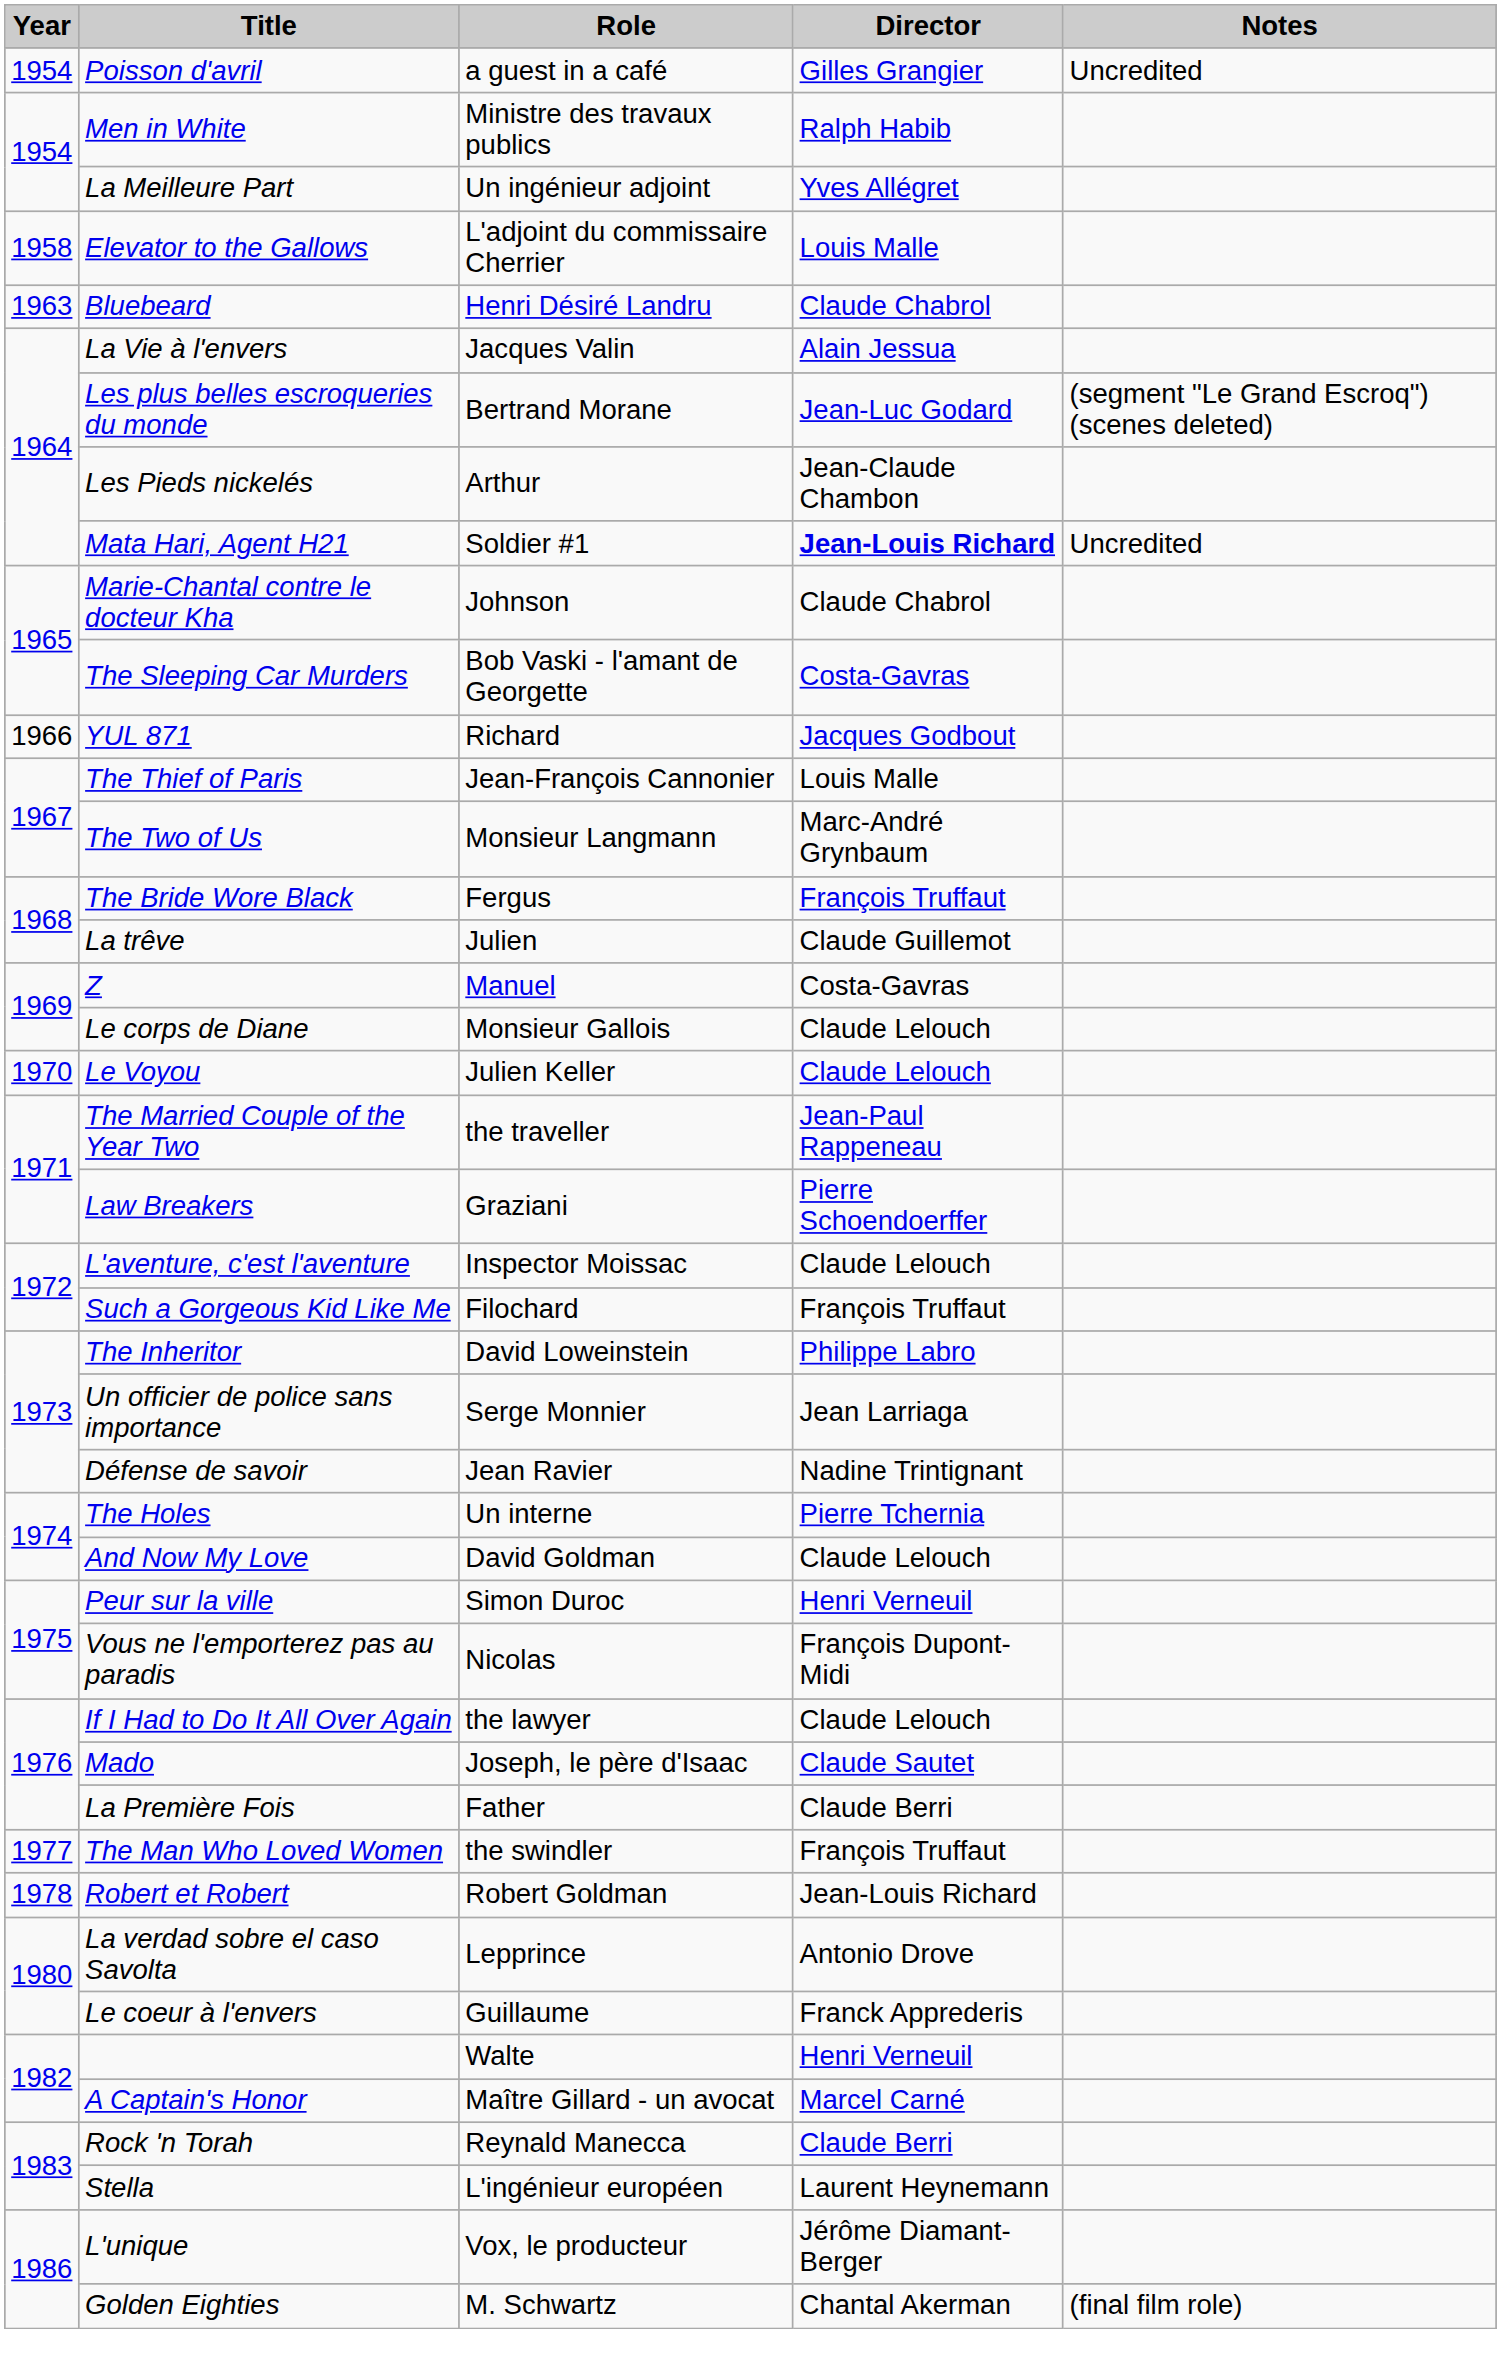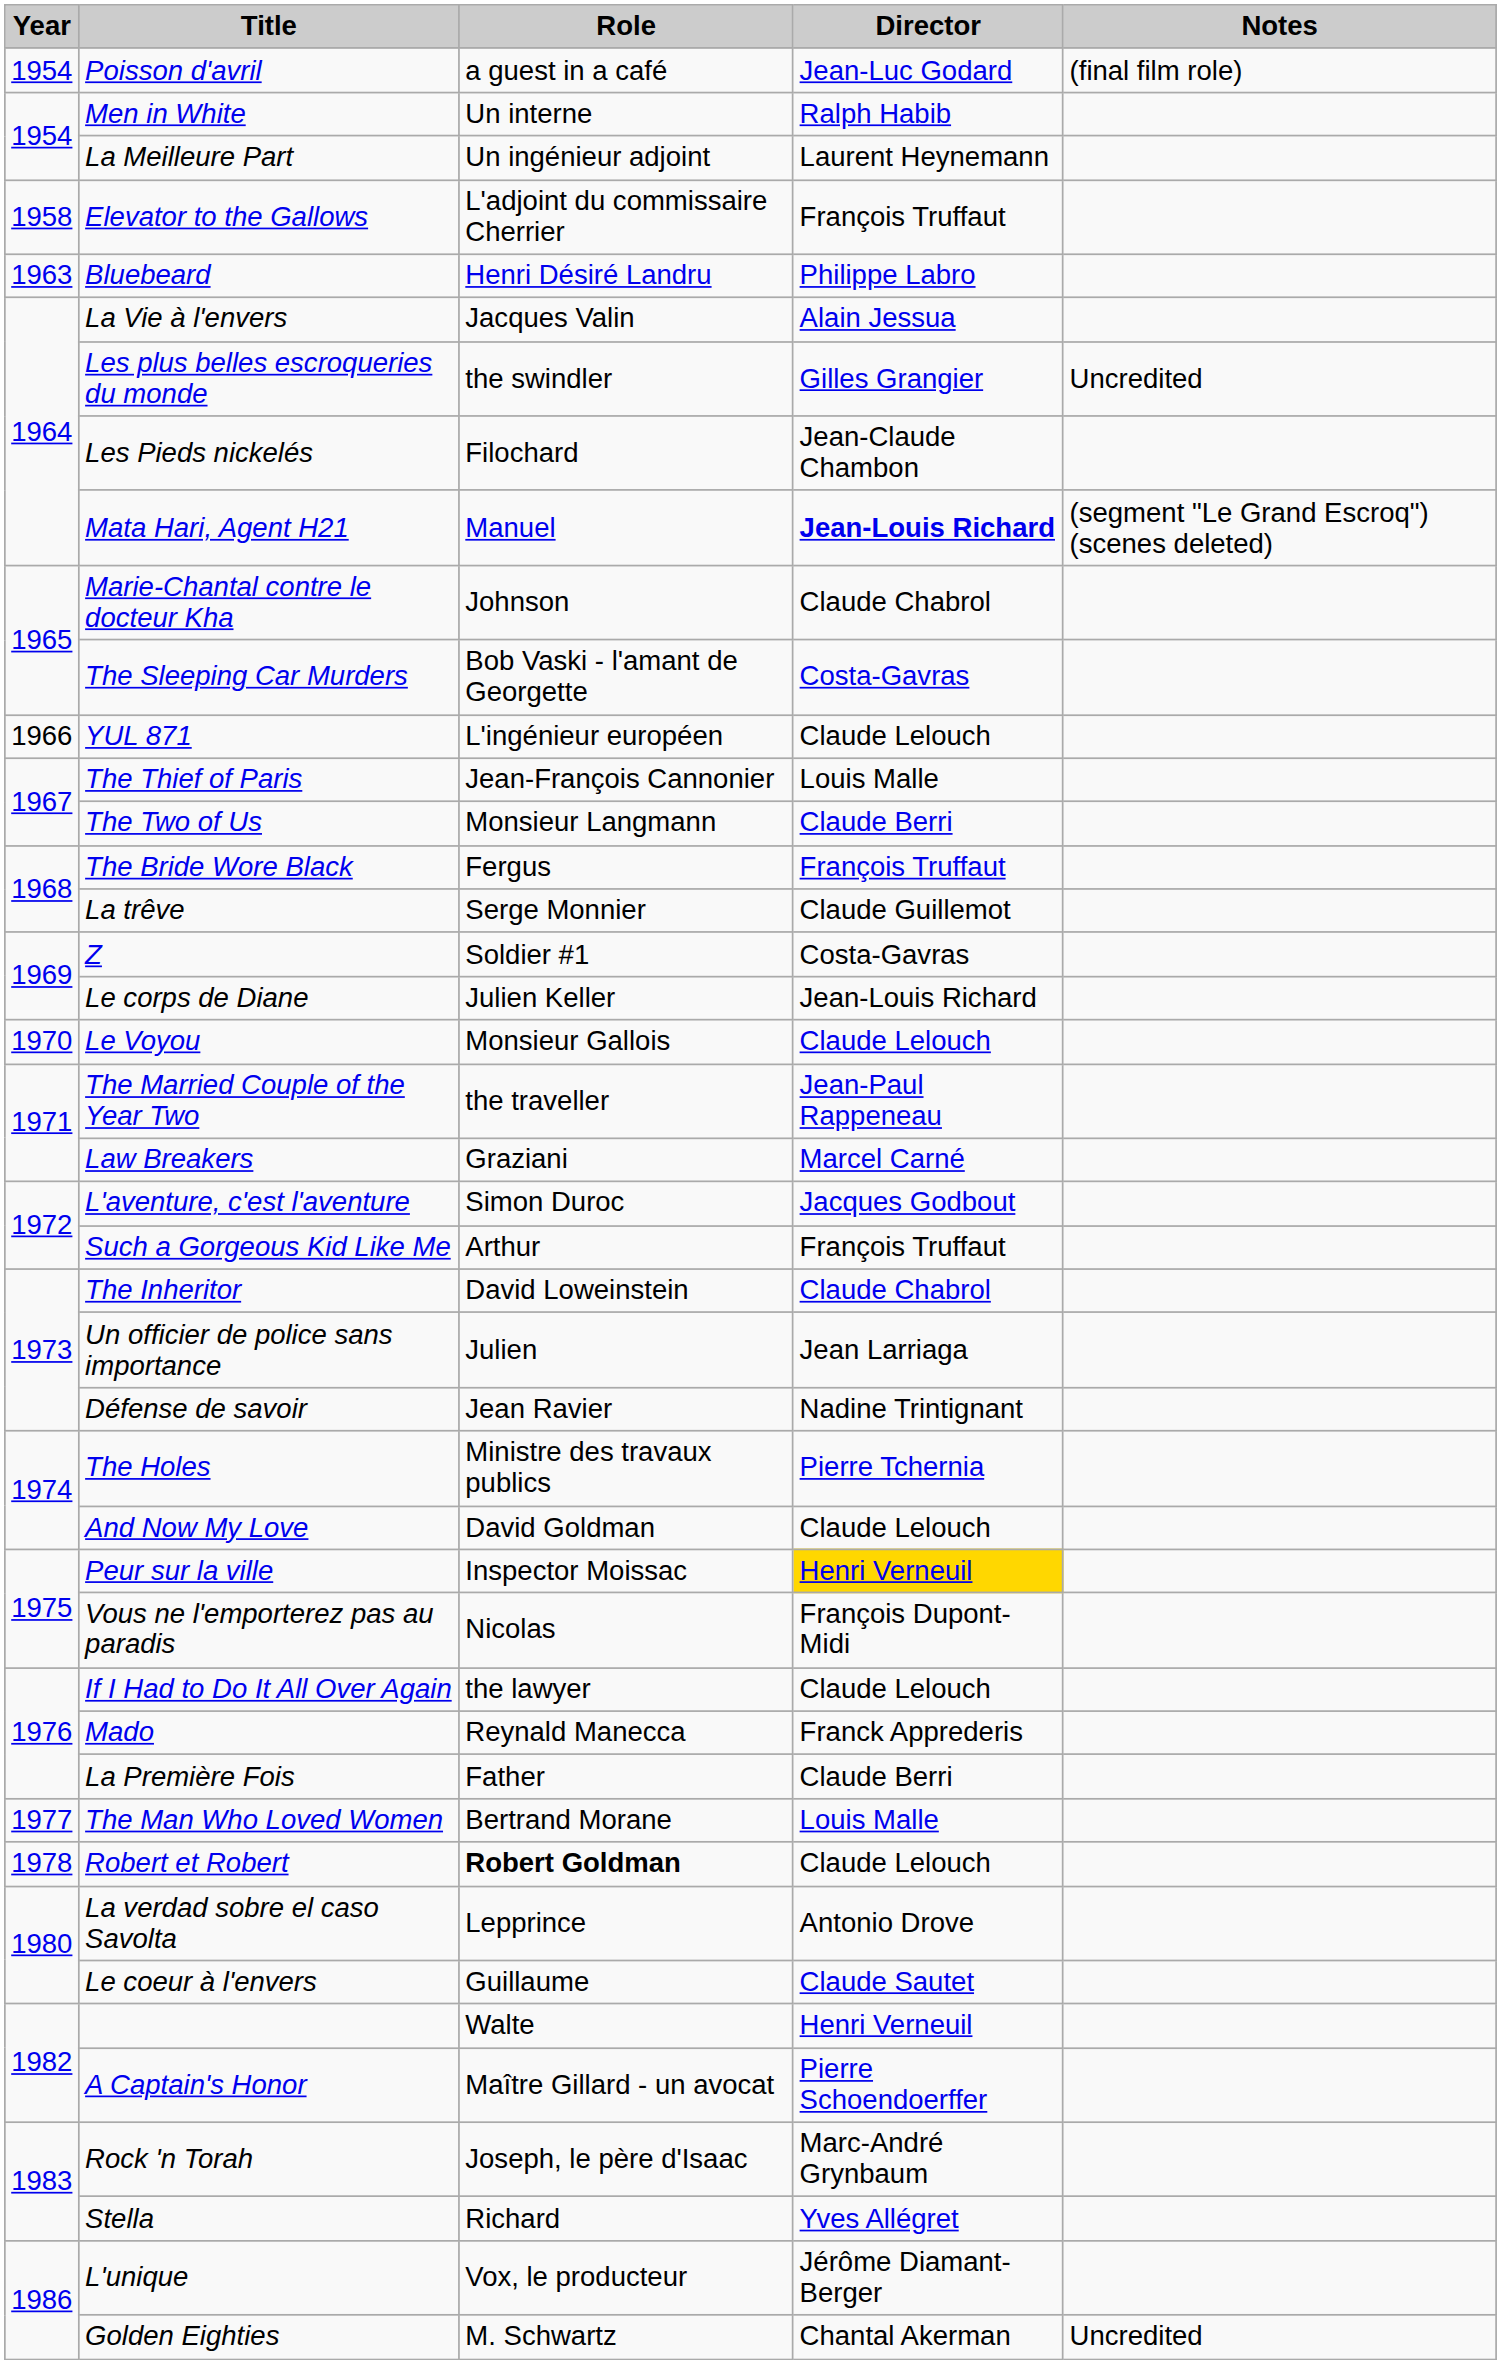 <table class="wikitable">
 <tr>
 <th style="background: #CCCCCC;">Year</th>
 <th style="background: #CCCCCC;">Title</th>
 <th style="background: #CCCCCC;">Role</th>
 <th style="background: #CCCCCC;">Director</th>
 <th style="background: #CCCCCC;">Notes</th>
 </tr>
 <tr>
 <td><a href='#'>1954</a></td>
 <td><em><a href='#'>Poisson d'avril</a></em></td>
 <td>a guest in a café</td>
-<td><a href='#'>Gilles Grangier</a></td>
-<td>Uncredited</td>
+<td><a href='#'>Jean-Luc Godard</a></td>
+<td>(final film role)</td>
 </tr>
 <tr>
 <td rowspan=2><a href='#'>1954</a></td>
 <td><em><a href='#'>Men in White</a></em></td>
-<td>Ministre des travaux publics</td>
+<td>Un interne</td>
 <td><a href='#'>Ralph Habib</a></td>
 <td></td>
 </tr>
 <tr>
 <td><em>La Meilleure Part</em></td>
 <td>Un ingénieur adjoint</td>
-<td><a href='#'>Yves Allégret</a></td>
+<td>Laurent Heynemann</td>
 <td></td>
 </tr>
 <tr>
 <td><a href='#'>1958</a></td>
 <td><em><a href='#'>Elevator to the Gallows</a></em></td>
 <td>L'adjoint du commissaire Cherrier</td>
-<td><a href='#'>Louis Malle</a></td>
+<td>François Truffaut</td>
 <td></td>
 </tr>
 <tr>
 <td><a href='#'>1963</a></td>
 <td><em><a href='#'>Bluebeard</a></em></td>
 <td><a href='#'>Henri Désiré Landru</a></td>
-<td><a href='#'>Claude Chabrol</a></td>
+<td><a href='#'>Philippe Labro</a></td>
 <td></td>
 </tr>
 <tr>
 <td rowspan=4><a href='#'>1964</a></td>
 <td><em>La Vie à l'envers</em></td>
 <td>Jacques Valin</td>
 <td><a href='#'>Alain Jessua</a></td>
 <td></td>
 </tr>
 <tr>
 <td><em><a href='#'>Les plus belles escroqueries du monde</a></em></td>
-<td>Bertrand Morane</td>
-<td><a href='#'>Jean-Luc Godard</a></td>
-<td>(segment "Le Grand Escroq") (scenes deleted)</td>
+<td>the swindler</td>
+<td><a href='#'>Gilles Grangier</a></td>
+<td>Uncredited</td>
 </tr>
 <tr>
 <td><em>Les Pieds nickelés</em></td>
-<td>Arthur</td>
+<td>Filochard</td>
 <td>Jean-Claude Chambon</td>
 <td></td>
 </tr>
 <tr>
 <td><em><a href='#'>Mata Hari, Agent H21</a></em></td>
-<td>Soldier #1</td>
+<td><a href='#'>Manuel</a></td>
 <td><strong><a href='#'>Jean-Louis Richard</a></strong></td>
-<td>Uncredited</td>
+<td>(segment "Le Grand Escroq") (scenes deleted)</td>
 </tr>
 <tr>
 <td rowspan=2><a href='#'>1965</a></td>
 <td><em><a href='#'>Marie-Chantal contre le docteur Kha</a></em></td>
 <td>Johnson</td>
 <td>Claude Chabrol</td>
 <td></td>
 </tr>
 <tr>
 <td><em><a href='#'>The Sleeping Car Murders</a></em></td>
 <td>Bob Vaski - l'amant de Georgette</td>
 <td><a href='#'>Costa-Gavras</a></td>
 <td></td>
 </tr>
 <tr>
 <td>1966</td>
 <td><em><a href='#'>YUL 871</a></em></td>
-<td>Richard</td>
-<td><a href='#'>Jacques Godbout</a></td>
+<td>L'ingénieur européen</td>
+<td>Claude Lelouch</td>
 <td></td>
 </tr>
 <tr>
 <td rowspan=2><a href='#'>1967</a></td>
 <td><em><a href='#'>The Thief of Paris</a></em></td>
 <td>Jean-François Cannonier</td>
 <td>Louis Malle</td>
 <td></td>
 </tr>
 <tr>
 <td><em><a href='#'>The Two of Us</a></em></td>
 <td>Monsieur Langmann</td>
-<td>Marc-André Grynbaum</td>
+<td><a href='#'>Claude Berri</a></td>
 <td></td>
 </tr>
 <tr>
 <td rowspan=2><a href='#'>1968</a></td>
 <td><em><a href='#'>The Bride Wore Black</a></em></td>
 <td>Fergus</td>
 <td><a href='#'>François Truffaut</a></td>
 <td></td>
 </tr>
 <tr>
 <td><em>La trêve</em></td>
-<td>Julien</td>
+<td>Serge Monnier</td>
 <td>Claude Guillemot</td>
 <td></td>
 </tr>
 <tr>
 <td rowspan=2><a href='#'>1969</a></td>
 <td><em><a href='#'>Z</a></em></td>
-<td><a href='#'>Manuel</a></td>
+<td>Soldier #1</td>
 <td>Costa-Gavras</td>
 <td></td>
 </tr>
 <tr>
 <td><em>Le corps de Diane</em></td>
-<td>Monsieur Gallois</td>
-<td>Claude Lelouch</td>
+<td>Julien Keller</td>
+<td>Jean-Louis Richard</td>
 <td></td>
 </tr>
 <tr>
 <td><a href='#'>1970</a></td>
 <td><em><a href='#'>Le Voyou</a></em></td>
-<td>Julien Keller</td>
+<td>Monsieur Gallois</td>
 <td><a href='#'>Claude Lelouch</a></td>
 <td></td>
 </tr>
 <tr>
 <td rowspan=2><a href='#'>1971</a></td>
 <td><em><a href='#'>The Married Couple of the Year Two</a></em></td>
 <td>the traveller</td>
 <td><a href='#'>Jean-Paul Rappeneau</a></td>
 <td></td>
 </tr>
 <tr>
 <td><em><a href='#'>Law Breakers</a></em></td>
 <td>Graziani</td>
-<td><a href='#'>Pierre Schoendoerffer</a></td>
+<td><a href='#'>Marcel Carné</a></td>
 <td></td>
 </tr>
 <tr>
 <td rowspan=2><a href='#'>1972</a></td>
 <td><em><a href='#'>L'aventure, c'est l'aventure</a></em></td>
-<td>Inspector Moissac</td>
-<td>Claude Lelouch</td>
+<td>Simon Duroc</td>
+<td><a href='#'>Jacques Godbout</a></td>
 <td></td>
 </tr>
 <tr>
 <td><em><a href='#'>Such a Gorgeous Kid Like Me</a></em></td>
-<td>Filochard</td>
+<td>Arthur</td>
 <td>François Truffaut</td>
 <td></td>
 </tr>
 <tr>
 <td rowspan=3><a href='#'>1973</a></td>
 <td><em><a href='#'>The Inheritor</a></em></td>
 <td>David Loweinstein</td>
-<td><a href='#'>Philippe Labro</a></td>
+<td><a href='#'>Claude Chabrol</a></td>
 <td></td>
 </tr>
 <tr>
 <td><em>Un officier de police sans importance</em></td>
-<td>Serge Monnier</td>
+<td>Julien</td>
 <td>Jean Larriaga</td>
 <td></td>
 </tr>
 <tr>
 <td><em>Défense de savoir</em></td>
 <td>Jean Ravier</td>
 <td>Nadine Trintignant</td>
 <td></td>
 </tr>
 <tr>
 <td rowspan=2><a href='#'>1974</a></td>
 <td><em><a href='#'>The Holes</a></em></td>
-<td>Un interne</td>
+<td>Ministre des travaux publics</td>
 <td><a href='#'>Pierre Tchernia</a></td>
 <td></td>
 </tr>
 <tr>
 <td><em><a href='#'>And Now My Love</a></em></td>
 <td>David Goldman</td>
 <td>Claude Lelouch</td>
 <td></td>
 </tr>
 <tr>
 <td rowspan=2><a href='#'>1975</a></td>
 <td><em><a href='#'>Peur sur la ville</a></em></td>
-<td>Simon Duroc</td>
-<td><a href='#'>Henri Verneuil</a></td>
+<td>Inspector Moissac</td>
+<td style="background: gold;"><a href='#'>Henri Verneuil</a></td>
 <td></td>
 </tr>
 <tr>
 <td><em>Vous ne l'emporterez pas au paradis</em></td>
 <td>Nicolas</td>
 <td>François Dupont-Midi</td>
 <td></td>
 </tr>
 <tr>
 <td rowspan=3><a href='#'>1976</a></td>
 <td><em><a href='#'>If I Had to Do It All Over Again</a></em></td>
 <td>the lawyer</td>
 <td>Claude Lelouch</td>
 <td></td>
 </tr>
 <tr>
 <td><em><a href='#'>Mado</a></em></td>
-<td>Joseph, le père d'Isaac</td>
-<td><a href='#'>Claude Sautet</a></td>
+<td>Reynald Manecca</td>
+<td>Franck Apprederis</td>
 <td></td>
 </tr>
 <tr>
 <td><em>La Première Fois</em></td>
 <td>Father</td>
 <td>Claude Berri</td>
 <td></td>
 </tr>
 <tr>
 <td><a href='#'>1977</a></td>
 <td><em><a href='#'>The Man Who Loved Women</a></em></td>
-<td>the swindler</td>
-<td>François Truffaut</td>
+<td>Bertrand Morane</td>
+<td><a href='#'>Louis Malle</a></td>
 <td></td>
 </tr>
 <tr>
 <td><a href='#'>1978</a></td>
 <td><em><a href='#'>Robert et Robert</a></em></td>
-<td>Robert Goldman</td>
-<td>Jean-Louis Richard</td>
+<td><strong>Robert Goldman</strong></td>
+<td>Claude Lelouch</td>
 <td></td>
 </tr>
 <tr>
 <td rowspan=2><a href='#'>1980</a></td>
 <td><em>La verdad sobre el caso Savolta</em></td>
 <td>Lepprince</td>
 <td>Antonio Drove</td>
 <td></td>
 </tr>
 <tr>
 <td><em>Le coeur à l'envers</em></td>
 <td>Guillaume</td>
-<td>Franck Apprederis</td>
+<td><a href='#'>Claude Sautet</a></td>
 <td></td>
 </tr>
 <tr>
 <td rowspan=2><a href='#'>1982</a></td>
 <td><em></em></td>
 <td>Walte</td>
 <td><a href='#'>Henri Verneuil</a></td>
 <td></td>
 </tr>
 <tr>
 <td><em><a href='#'>A Captain's Honor</a></em></td>
 <td>Maître Gillard - un avocat</td>
-<td><a href='#'>Marcel Carné</a></td>
+<td><a href='#'>Pierre Schoendoerffer</a></td>
 <td></td>
 </tr>
 <tr>
 <td rowspan=2><a href='#'>1983</a></td>
 <td><em>Rock 'n Torah</em></td>
-<td>Reynald Manecca</td>
-<td><a href='#'>Claude Berri</a></td>
+<td>Joseph, le père d'Isaac</td>
+<td>Marc-André Grynbaum</td>
 <td></td>
 </tr>
 <tr>
 <td><em>Stella</em></td>
-<td>L'ingénieur européen</td>
-<td>Laurent Heynemann</td>
+<td>Richard</td>
+<td><a href='#'>Yves Allégret</a></td>
 <td></td>
 </tr>
 <tr>
 <td rowspan=2><a href='#'>1986</a></td>
 <td><em>L'unique</em></td>
 <td>Vox, le producteur</td>
 <td>Jérôme Diamant-Berger</td>
 <td></td>
 </tr>
 <tr>
 <td><em>Golden Eighties</em></td>
 <td>M. Schwartz</td>
 <td>Chantal Akerman</td>
-<td>(final film role)</td>
+<td>Uncredited</td>
 </tr>
 </table>
